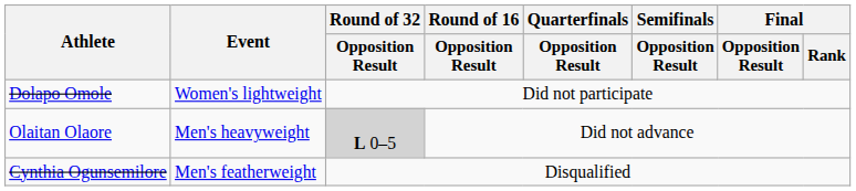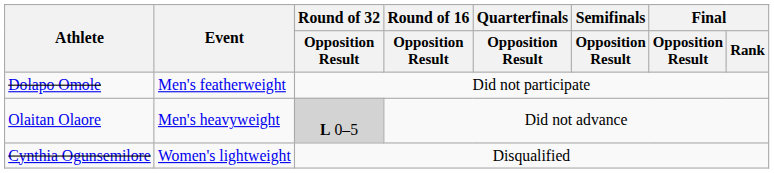 <table class="wikitable" style="font-size:90%">
 <tr>
 <th rowspan="2">Athlete</th>
 <th rowspan="2">Event</th>
 <th>Round of 32</th>
 <th>Round of 16</th>
 <th>Quarterfinals</th>
 <th>Semifinals</th>
 <th colspan=2>Final</th>
 </tr>
 <tr style="font-size:95%">
 <th>Opposition<br>Result</th>
 <th>Opposition<br>Result</th>
 <th>Opposition<br>Result</th>
 <th>Opposition<br>Result</th>
 <th>Opposition<br>Result</th>
 <th>Rank</th>
 </tr>
 <tr align=center>
 <td align=left><s><a href='#'>Dolapo Omole</a></s></td>
-<td align=left><a href='#'>Women's lightweight</a></td>
+<td align=left><a href='#'>Men's featherweight</a></td>
 <td colspan=6>Did not participate</td>
 </tr>
 <tr align=center>
 <td align=left><a href='#'>Olaitan Olaore</a></td>
 <td align=left><a href='#'>Men's heavyweight</a></td>
 <td style="background: lightgrey;"><br> <strong>L</strong> 0–5</td>
 <td colspan=5>Did not advance</td>
 </tr>
 <tr align=center>
 <td align=left><s><a href='#'>Cynthia Ogunsemilore</a></s></td>
-<td align=left><a href='#'>Men's featherweight</a></td>
+<td align=left><a href='#'>Women's lightweight</a></td>
 <td colspan=6>Disqualified</td>
 </tr>
 </table>
